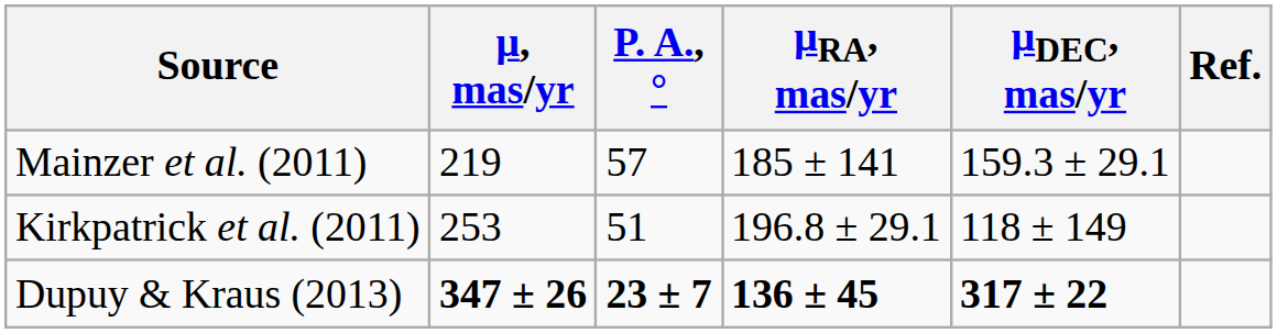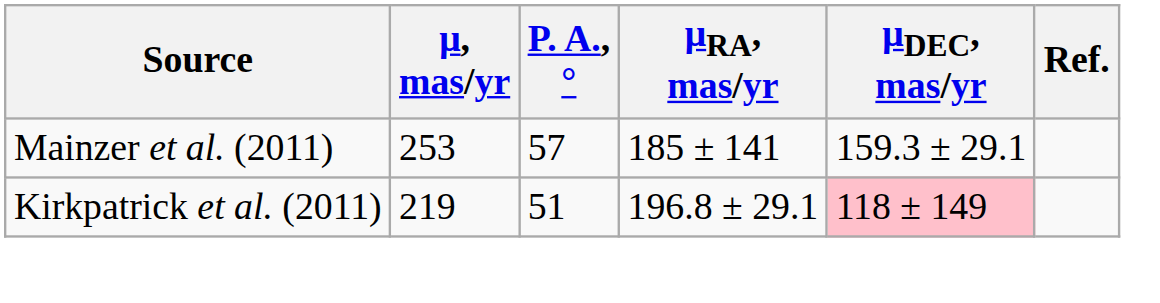 <table class="wikitable">
 <tr>
 <th>Source</th>
 <th><a href='#'>μ</a>,<br><a href='#'>mas</a>/<a href='#'>yr</a></th>
 <th><a href='#'>P. A.</a>,<br><a href='#'>°</a></th>
 <th><a href='#'>μ</a><sub>RA</sub>,<br><a href='#'>mas</a>/<a href='#'>yr</a></th>
 <th><a href='#'>μ</a><sub>DEC</sub>,<br><a href='#'>mas</a>/<a href='#'>yr</a></th>
 <th>Ref.</th>
 </tr>
 <tr>
 <td>Mainzer <em>et al.</em> (2011)</td>
-<td>219</td>
+<td>253</td>
 <td>57</td>
 <td>185 ± 141</td>
 <td>159.3 ± 29.1</td>
 <td></td>
 </tr>
 <tr>
 <td>Kirkpatrick <em>et al.</em> (2011)</td>
-<td>253</td>
+<td>219</td>
 <td>51</td>
 <td>196.8 ± 29.1</td>
-<td>118 ± 149</td>
-<td></td>
-</tr>
-<tr>
-<td>Dupuy & Kraus (2013)</td>
-<td><strong>347 ± 26</strong></td>
-<td><strong>23 ± 7</strong></td>
-<td><strong>136 ± 45</strong></td>
-<td><strong>317 ± 22</strong></td>
+<td style="background: pink;">118 ± 149</td>
 <td></td>
 </tr>
 </table>
